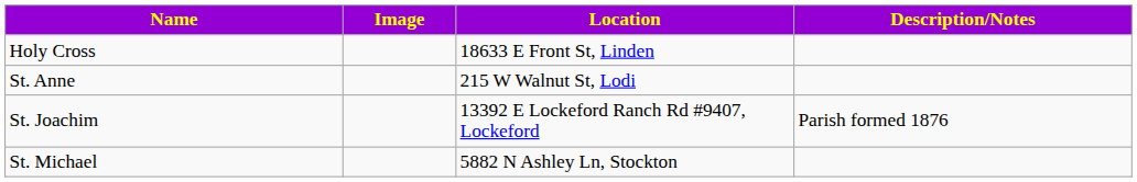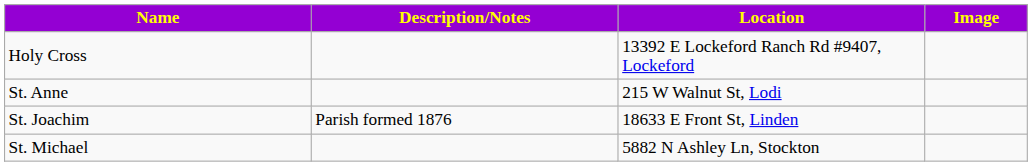 <table class="wikitable sortable" style="width:75%">
 <tr>
 <th style="background:darkviolet; color:yellow;" width="30%"><strong>Name</strong></th>
+<th style="background:darkviolet; color:yellow;" width="30"><strong>Description/Notes</strong></th>
+<th style="background:darkviolet; color:yellow;" width="30%"><strong>Location</strong></th>
 <th style="background:darkviolet; color:yellow;" width="10%"><strong>Image</strong></th>
-<th style="background:darkviolet; color:yellow;" width="30%"><strong>Location</strong></th>
-<th style="background:darkviolet; color:yellow;" width="30"><strong>Description/Notes</strong></th>
 </tr>
 <tr>
 <td>Holy Cross</td>
 <td></td>
-<td>18633 E Front St, <a href='#'>Linden</a></td>
+<td>13392 E Lockeford Ranch Rd #9407, <a href='#'>Lockeford</a></td>
 <td></td>
 </tr>
 <tr>
 <td>St. Anne</td>
 <td></td>
 <td>215 W Walnut St, <a href='#'>Lodi</a></td>
 <td></td>
 </tr>
 <tr>
 <td>St. Joachim</td>
+<td>Parish formed 1876</td>
+<td>18633 E Front St, <a href='#'>Linden</a></td>
 <td></td>
-<td>13392 E Lockeford Ranch Rd #9407, <a href='#'>Lockeford</a></td>
-<td>Parish formed 1876</td>
 </tr>
 <tr>
 <td>St. Michael</td>
 <td></td>
 <td>5882 N Ashley Ln, Stockton</td>
 <td></td>
 </tr>
 </table>
